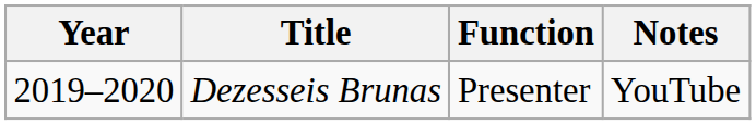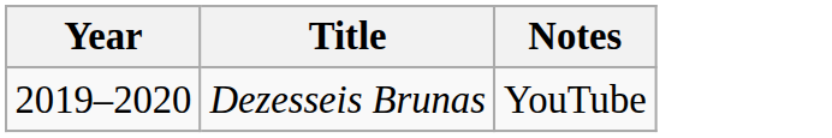 <table class="wikitable">
 <tr>
 <th>Year</th>
 <th>Title</th>
-<th>Function</th>
 <th>Notes</th>
 </tr>
 <tr>
 <td>2019–2020</td>
 <td><em>Dezesseis Brunas</em></td>
-<td>Presenter</td>
 <td>YouTube</td>
 </tr>
 </table>
